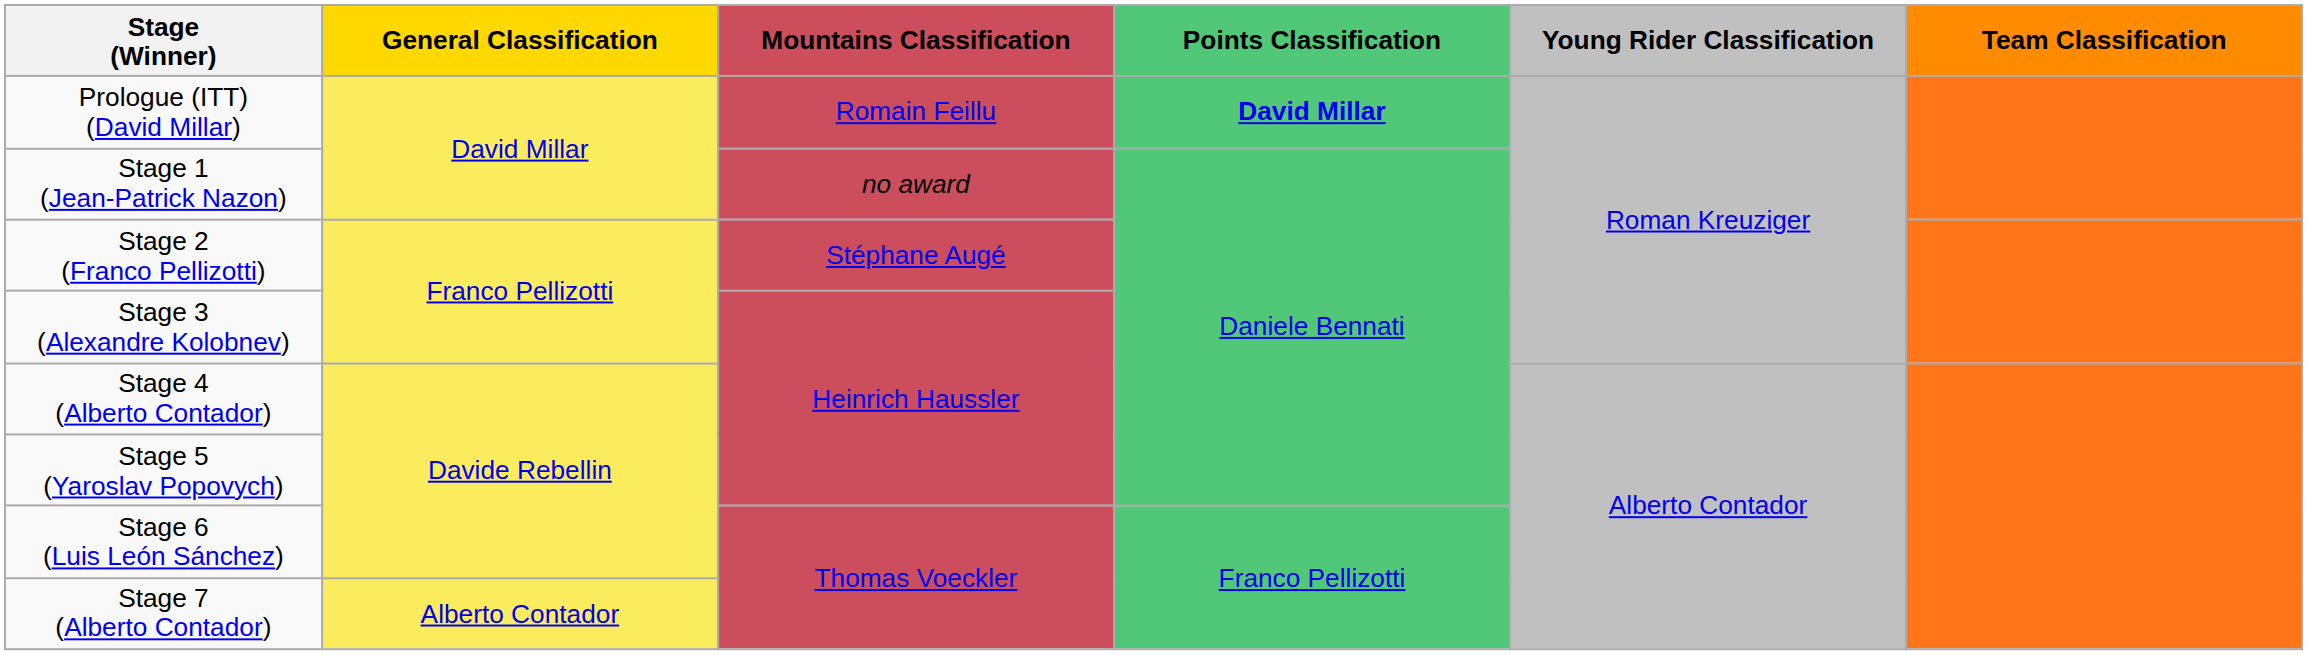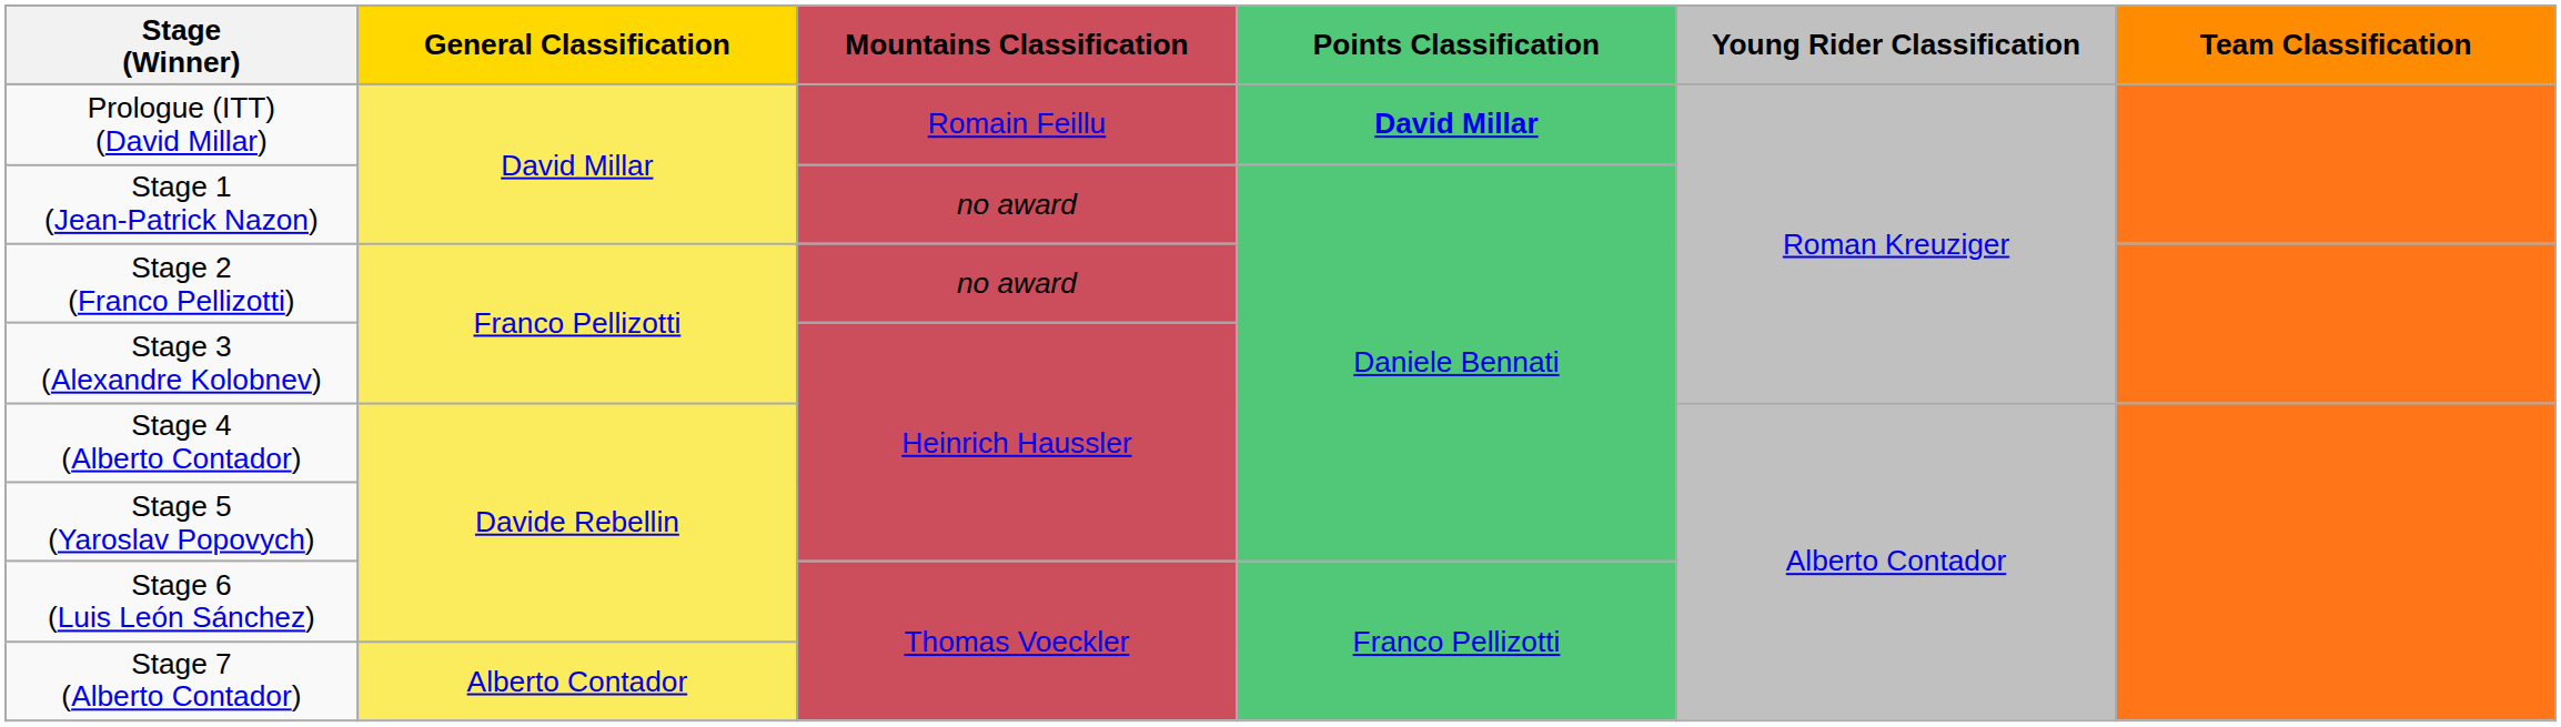 <table class="wikitable" style="text-align: center; font-size:smaller;">
 <tr style="background-color: #efefef;">
 <th width="12%">Stage<br>(Winner)</th>
 <th style="background:#FFD800;" width="15%">General Classification<br></th>
 <th style="background:#CC4E5C;" width="15%">Mountains Classification<br></th>
 <th style="background:#50C878;" width="15%">Points Classification<br></th>
 <th style="background:silver;" width="15%">Young Rider Classification<br></th>
 <th style="background:#FF8C00;" width="15%">Team Classification</th>
 </tr>
 <tr>
 <td>Prologue (ITT)<br>(<a href='#'>David Millar</a>)</td>
 <td style="background:#FBEC5D;" rowspan="2"><a href='#'>David Millar</a></td>
 <td style="background:#CC4E5C;" rowspan="1"><a href='#'>Romain Feillu</a></td>
 <td style="background:#50C878;" rowspan="1"><strong><a href='#'>David Millar</a></strong></td>
 <td style="background:silver;" rowspan="4"><a href='#'>Roman Kreuziger</a></td>
 <td style="background:#FF7518;" rowspan="2"></td>
 </tr>
 <tr>
 <td>Stage 1<br>(<a href='#'>Jean-Patrick Nazon</a>)</td>
 <td style="background:#CC4E5C;" rowspan="1"><em>no award</em></td>
 <td style="background:#50C878;" rowspan="5"><a href='#'>Daniele Bennati</a></td>
 </tr>
 <tr>
 <td>Stage 2<br>(<a href='#'>Franco Pellizotti</a>)</td>
 <td style="background:#FBEC5D;" rowspan="2"><a href='#'>Franco Pellizotti</a></td>
-<td style="background:#CC4E5C;" rowspan="1"><a href='#'>Stéphane Augé</a></td>
+<td style="background:#CC4E5C;" rowspan="1"><em>no award</em></td>
 <td style="background:#FF7518;" rowspan="2"></td>
 </tr>
 <tr>
 <td>Stage 3<br>(<a href='#'>Alexandre Kolobnev</a>)</td>
 <td style="background:#CC4E5C;" rowspan="3"><a href='#'>Heinrich Haussler</a></td>
 </tr>
 <tr>
 <td>Stage 4<br>(<a href='#'>Alberto Contador</a>)</td>
 <td style="background:#FBEC5D;" rowspan="3"><a href='#'>Davide Rebellin</a></td>
 <td style="background:silver;" rowspan="4"><a href='#'>Alberto Contador</a></td>
 <td style="background:#FF7518;" rowspan="4"></td>
 </tr>
 <tr>
 <td>Stage 5<br>(<a href='#'>Yaroslav Popovych</a>)</td>
 </tr>
 <tr>
 <td>Stage 6<br>(<a href='#'>Luis León Sánchez</a>)</td>
 <td style="background:#CC4E5C;" rowspan="2"><a href='#'>Thomas Voeckler</a></td>
 <td style="background:#50C878;" rowspan="2"><a href='#'>Franco Pellizotti</a></td>
 </tr>
 <tr>
 <td>Stage 7<br>(<a href='#'>Alberto Contador</a>)</td>
 <td style="background:#FBEC5D;"><a href='#'>Alberto Contador</a></td>
 </tr>
 </table>
